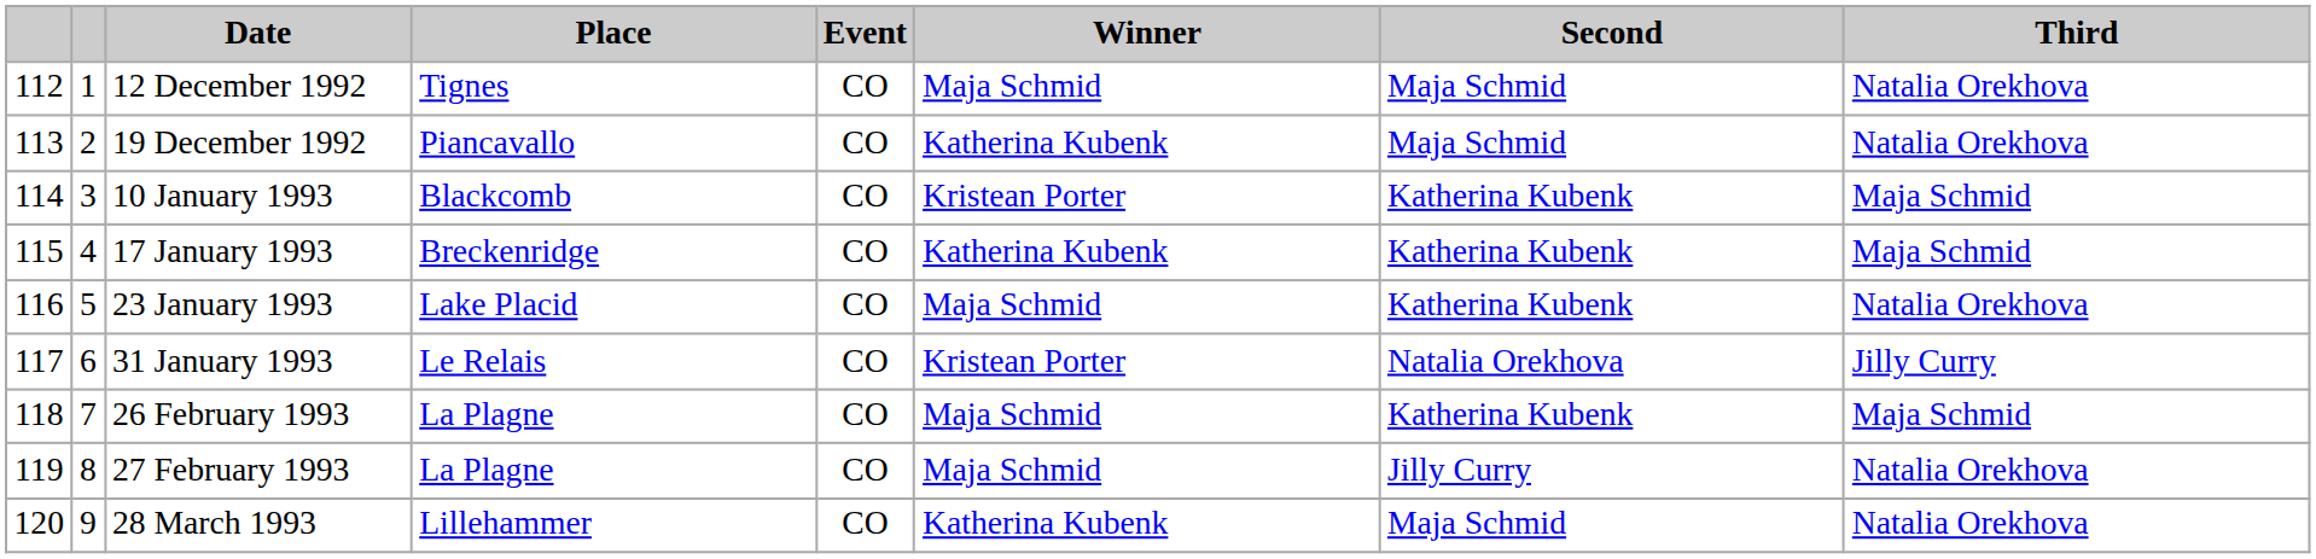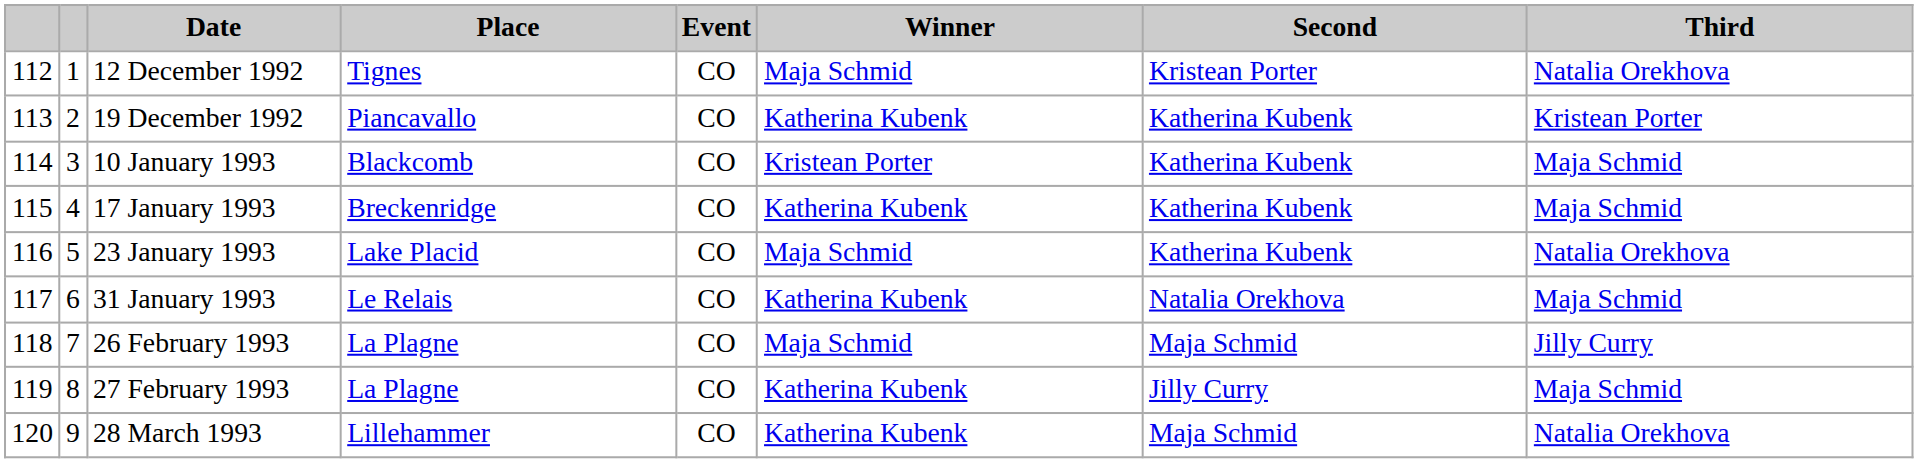 <table class="wikitable plainrowheaders" style="background:#fff; font-size:86%; line-height:16px; border:grey solid 1px; border-collapse:collapse;">
 <tr style="background:#ccc; text-align:center;">
 <th scope="col" style="background:#ccc; width=20 px;"></th>
 <th scope="col" style="background:#ccc; width=30 px;"></th>
 <th scope="col" style="background:#ccc; width:120px;">Date</th>
 <th scope="col" style="background:#ccc; width:160px;">Place</th>
 <th scope="col" style="background:#ccc; width:15px;">Event</th>
 <th scope="col" style="background:#ccc; width:185px;">Winner</th>
 <th scope="col" style="background:#ccc; width:185px;">Second</th>
 <th scope="col" style="background:#ccc; width:185px;">Third</th>
 </tr>
 <tr>
 <td align=center>112</td>
 <td align=center>1</td>
 <td>12 December 1992</td>
 <td> <a href='#'>Tignes</a></td>
 <td align=center>CO</td>
 <td> <a href='#'>Maja Schmid</a></td>
-<td> <a href='#'>Maja Schmid</a></td>
+<td> <a href='#'>Kristean Porter</a></td>
 <td> <a href='#'>Natalia Orekhova</a></td>
 </tr>
 <tr>
 <td align=center>113</td>
 <td align=center>2</td>
 <td>19 December 1992</td>
 <td> <a href='#'>Piancavallo</a></td>
 <td align=center>CO</td>
 <td> <a href='#'>Katherina Kubenk</a></td>
-<td> <a href='#'>Maja Schmid</a></td>
-<td> <a href='#'>Natalia Orekhova</a></td>
+<td> <a href='#'>Katherina Kubenk</a></td>
+<td> <a href='#'>Kristean Porter</a></td>
 </tr>
 <tr>
 <td align=center>114</td>
 <td align=center>3</td>
 <td>10 January 1993</td>
 <td> <a href='#'>Blackcomb</a></td>
 <td align=center>CO</td>
 <td> <a href='#'>Kristean Porter</a></td>
 <td> <a href='#'>Katherina Kubenk</a></td>
 <td> <a href='#'>Maja Schmid</a></td>
 </tr>
 <tr>
 <td align=center>115</td>
 <td align=center>4</td>
 <td>17 January 1993</td>
 <td> <a href='#'>Breckenridge</a></td>
 <td align=center>CO</td>
 <td> <a href='#'>Katherina Kubenk</a></td>
 <td> <a href='#'>Katherina Kubenk</a></td>
 <td> <a href='#'>Maja Schmid</a></td>
 </tr>
 <tr>
 <td align=center>116</td>
 <td align=center>5</td>
 <td>23 January 1993</td>
 <td> <a href='#'>Lake Placid</a></td>
 <td align=center>CO</td>
 <td> <a href='#'>Maja Schmid</a></td>
 <td> <a href='#'>Katherina Kubenk</a></td>
 <td> <a href='#'>Natalia Orekhova</a></td>
 </tr>
 <tr>
 <td align=center>117</td>
 <td align=center>6</td>
 <td>31 January 1993</td>
 <td> <a href='#'>Le Relais</a></td>
 <td align=center>CO</td>
-<td> <a href='#'>Kristean Porter</a></td>
+<td> <a href='#'>Katherina Kubenk</a></td>
 <td> <a href='#'>Natalia Orekhova</a></td>
-<td> <a href='#'>Jilly Curry</a></td>
+<td> <a href='#'>Maja Schmid</a></td>
 </tr>
 <tr>
 <td align=center>118</td>
 <td align=center>7</td>
 <td>26 February 1993</td>
 <td> <a href='#'>La Plagne</a></td>
 <td align=center>CO</td>
 <td> <a href='#'>Maja Schmid</a></td>
-<td> <a href='#'>Katherina Kubenk</a></td>
 <td> <a href='#'>Maja Schmid</a></td>
+<td> <a href='#'>Jilly Curry</a></td>
 </tr>
 <tr>
 <td align=center>119</td>
 <td align=center>8</td>
 <td>27 February 1993</td>
 <td> <a href='#'>La Plagne</a></td>
 <td align=center>CO</td>
+<td> <a href='#'>Katherina Kubenk</a></td>
+<td> <a href='#'>Jilly Curry</a></td>
 <td> <a href='#'>Maja Schmid</a></td>
-<td> <a href='#'>Jilly Curry</a></td>
-<td> <a href='#'>Natalia Orekhova</a></td>
 </tr>
 <tr>
 <td align=center>120</td>
 <td align=center>9</td>
 <td>28 March 1993</td>
 <td> <a href='#'>Lillehammer</a></td>
 <td align=center>CO</td>
 <td> <a href='#'>Katherina Kubenk</a></td>
 <td> <a href='#'>Maja Schmid</a></td>
 <td> <a href='#'>Natalia Orekhova</a></td>
 </tr>
 </table>
